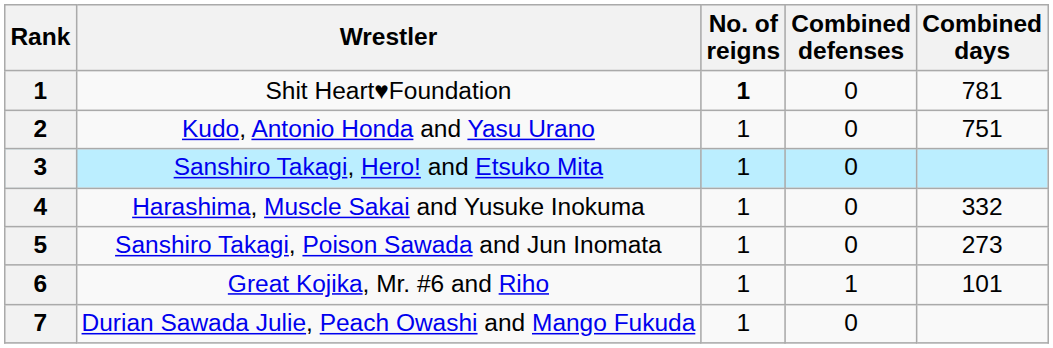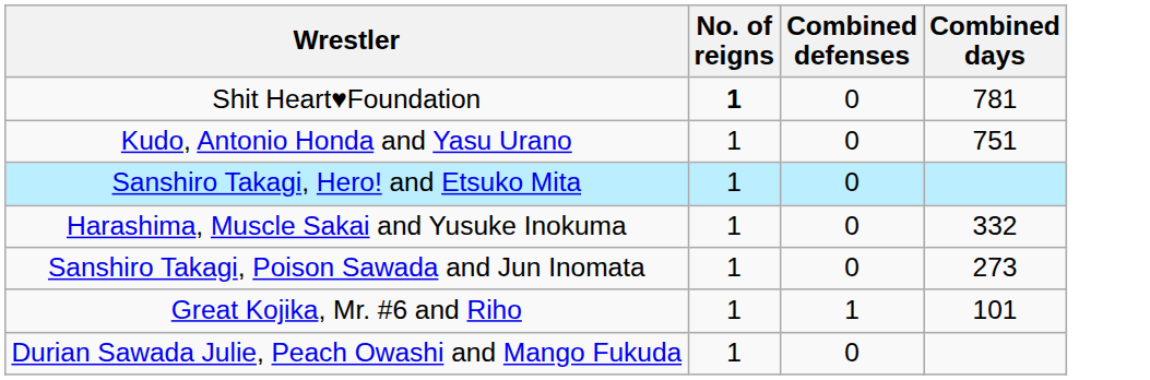 <table class="wikitable sortable" style="text-align: center">
 <tr>
-<th>Rank </th>
 <th>Wrestler</th>
 <th>No. of<br>reigns</th>
 <th>Combined<br>defenses</th>
 <th>Combined<br>days</th>
 </tr>
 <tr>
-<th>1</th>
 <td>Shit Heart♥Foundation<br></td>
 <td><strong>1</strong></td>
 <td>0</td>
 <td>781</td>
 </tr>
 <tr>
-<th>2</th>
 <td><a href='#'>Kudo</a>, <a href='#'>Antonio Honda</a> and <a href='#'>Yasu Urano</a></td>
 <td>1</td>
 <td>0</td>
 <td>751</td>
 </tr>
 <tr style="background-color:#bbeeff">
-<th scope=row>3</th>
 <td><a href='#'>Sanshiro Takagi</a>, <a href='#'>Hero!</a> and <a href='#'>Etsuko Mita</a></td>
 <td>1</td>
 <td>0</td>
 <td></td>
 </tr>
 <tr>
-<th>4</th>
 <td><a href='#'>Harashima</a>, <a href='#'>Muscle Sakai</a> and Yusuke Inokuma</td>
 <td>1</td>
 <td>0</td>
 <td>332</td>
 </tr>
 <tr>
-<th>5</th>
 <td><a href='#'>Sanshiro Takagi</a>, <a href='#'>Poison Sawada</a> and Jun Inomata</td>
 <td>1</td>
 <td>0</td>
 <td>273</td>
 </tr>
 <tr>
-<th>6</th>
 <td><a href='#'>Great Kojika</a>, Mr. #6 and <a href='#'>Riho</a></td>
 <td>1</td>
 <td>1</td>
 <td>101</td>
 </tr>
 <tr>
-<th>7</th>
 <td><a href='#'>Durian Sawada Julie</a>, <a href='#'>Peach Owashi</a> and <a href='#'>Mango Fukuda</a></td>
 <td>1</td>
 <td>0</td>
 <td></td>
 </tr>
 </table>
